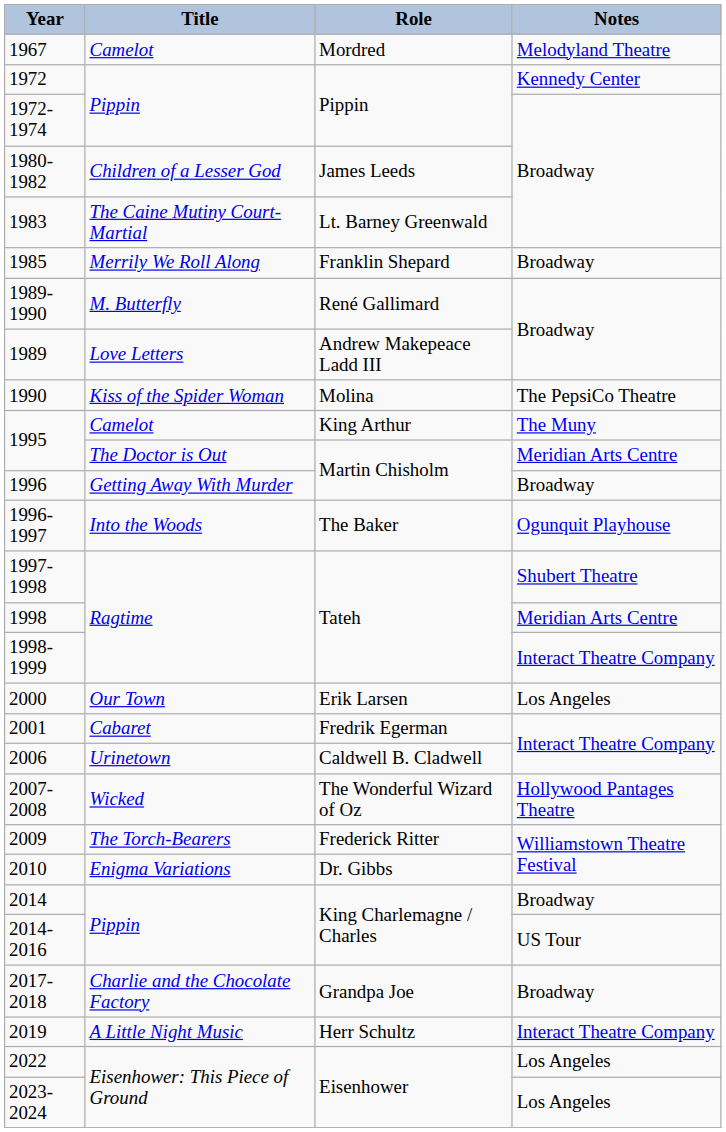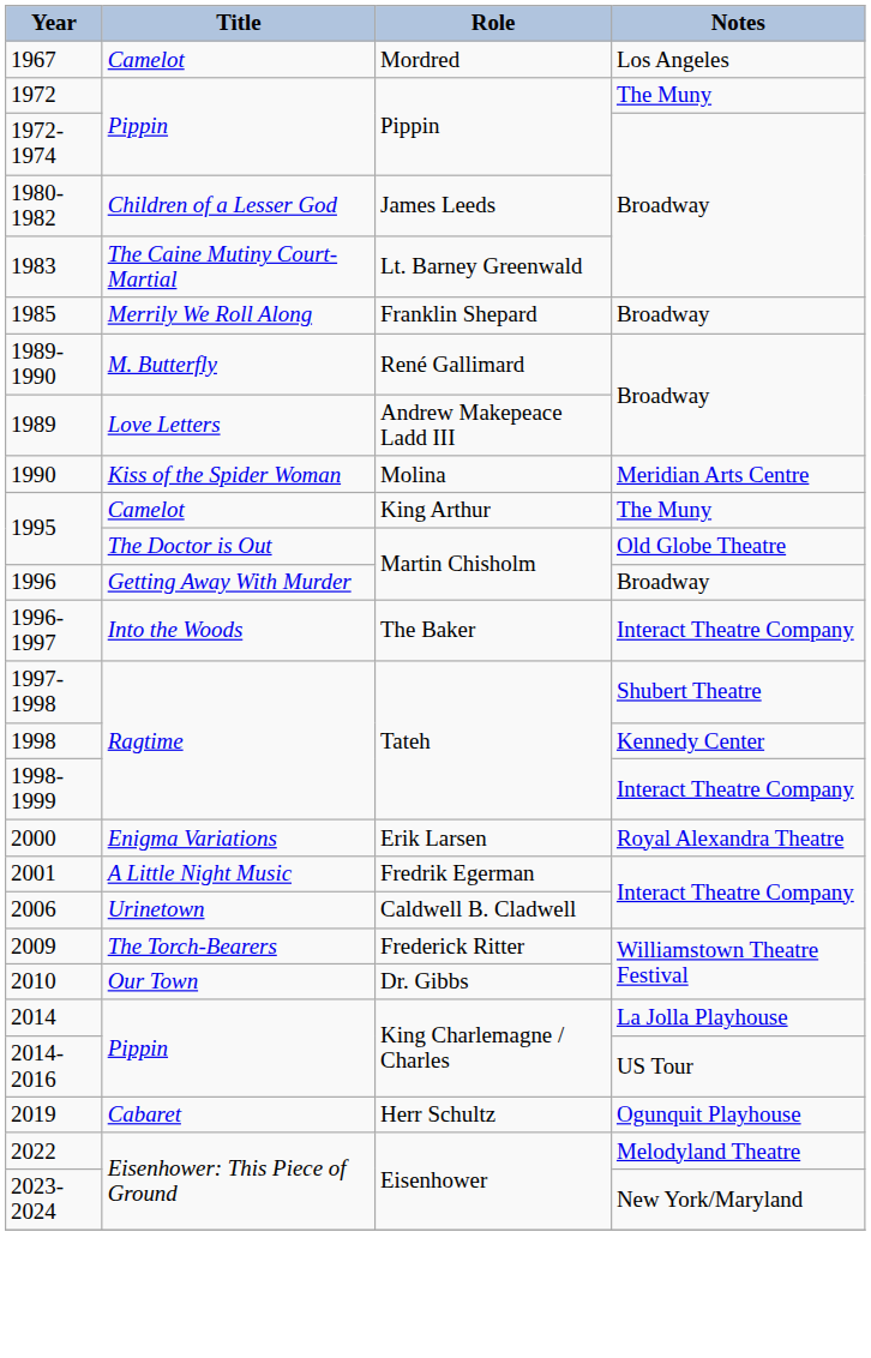 <table class="wikitable">
 <tr>
 <th style="background:#B0C4DE;">Year</th>
 <th style="background:#B0C4DE;">Title</th>
 <th style="background:#B0C4DE;">Role</th>
 <th style="background:#B0C4DE;">Notes</th>
 </tr>
 <tr>
 <td>1967</td>
 <td><a href='#'><em>Camelot</em></a></td>
 <td>Mordred</td>
-<td><a href='#'>Melodyland Theatre</a></td>
+<td>Los Angeles</td>
 </tr>
 <tr>
 <td>1972</td>
 <td rowspan=2><a href='#'><em>Pippin</em></a></td>
 <td rowspan=2>Pippin</td>
-<td><a href='#'>Kennedy Center</a></td>
+<td><a href='#'>The Muny</a></td>
 </tr>
 <tr>
 <td>1972-1974</td>
 <td rowspan=3>Broadway</td>
 </tr>
 <tr>
 <td>1980-1982</td>
 <td><em><a href='#'>Children of a Lesser God</a></em></td>
 <td>James Leeds</td>
 </tr>
 <tr>
 <td>1983</td>
 <td><em><a href='#'>The Caine Mutiny Court-Martial</a></em></td>
 <td>Lt. Barney Greenwald</td>
 </tr>
 <tr>
 <td>1985</td>
 <td><em><a href='#'>Merrily We Roll Along</a></em></td>
 <td>Franklin Shepard</td>
 <td>Broadway</td>
 </tr>
 <tr>
 <td>1989-1990</td>
 <td><em><a href='#'>M. Butterfly</a></em></td>
 <td>René Gallimard</td>
 <td rowspan=2>Broadway</td>
 </tr>
 <tr>
 <td>1989</td>
 <td><em><a href='#'>Love Letters</a></em></td>
 <td>Andrew Makepeace Ladd III</td>
 </tr>
 <tr>
 <td>1990</td>
 <td><em><a href='#'>Kiss of the Spider Woman</a></em></td>
 <td>Molina</td>
-<td>The PepsiCo Theatre</td>
+<td><a href='#'>Meridian Arts Centre</a></td>
 </tr>
 <tr>
 <td rowspan=2>1995</td>
 <td><a href='#'><em>Camelot</em></a></td>
 <td>King Arthur</td>
 <td><a href='#'>The Muny</a></td>
 </tr>
 <tr>
 <td><em><a href='#'>The Doctor is Out</a></em></td>
 <td rowspan=2>Martin Chisholm</td>
-<td><a href='#'>Meridian Arts Centre</a></td>
+<td><a href='#'>Old Globe Theatre</a></td>
 </tr>
 <tr>
 <td>1996</td>
 <td><em><a href='#'>Getting Away With Murder</a></em></td>
 <td>Broadway</td>
 </tr>
 <tr>
 <td>1996-1997</td>
 <td><em><a href='#'>Into the Woods</a></em></td>
 <td>The Baker</td>
-<td><a href='#'>Ogunquit Playhouse</a></td>
+<td><a href='#'>Interact Theatre Company</a></td>
 </tr>
 <tr>
 <td>1997-1998</td>
 <td rowspan=3><a href='#'><em>Ragtime</em></a></td>
 <td rowspan=3>Tateh</td>
 <td><a href='#'>Shubert Theatre</a></td>
 </tr>
 <tr>
 <td>1998</td>
-<td><a href='#'>Meridian Arts Centre</a></td>
+<td><a href='#'>Kennedy Center</a></td>
 </tr>
 <tr>
 <td>1998-1999</td>
 <td><a href='#'>Interact Theatre Company</a></td>
 </tr>
 <tr>
 <td>2000</td>
-<td><em><a href='#'>Our Town</a></em></td>
+<td><em><a href='#'>Enigma Variations</a></em></td>
 <td>Erik Larsen</td>
-<td>Los Angeles</td>
+<td><a href='#'>Royal Alexandra Theatre</a></td>
 </tr>
 <tr>
 <td>2001</td>
-<td><em><a href='#'>Cabaret</a></em></td>
+<td><em><a href='#'>A Little Night Music</a></em></td>
 <td>Fredrik Egerman</td>
 <td rowspan=2><a href='#'>Interact Theatre Company</a></td>
 </tr>
 <tr>
 <td>2006</td>
 <td><em><a href='#'>Urinetown</a></em></td>
 <td>Caldwell B. Cladwell</td>
 </tr>
 <tr>
-<td>2007-2008</td>
-<td><em><a href='#'>Wicked</a></em></td>
-<td>The Wonderful Wizard of Oz</td>
-<td><a href='#'>Hollywood Pantages Theatre</a></td>
-</tr>
-<tr>
 <td>2009</td>
 <td><em><a href='#'>The Torch-Bearers</a></em></td>
 <td>Frederick Ritter</td>
 <td rowspan=2><a href='#'>Williamstown Theatre Festival</a></td>
 </tr>
 <tr>
 <td>2010</td>
-<td><em><a href='#'>Enigma Variations</a></em></td>
+<td><em><a href='#'>Our Town</a></em></td>
 <td>Dr. Gibbs</td>
 </tr>
 <tr>
 <td>2014</td>
 <td rowspan=2><a href='#'><em>Pippin</em></a></td>
 <td rowspan=2>King Charlemagne / Charles</td>
-<td>Broadway</td>
+<td><a href='#'>La Jolla Playhouse</a></td>
 </tr>
 <tr>
 <td>2014-2016</td>
 <td>US Tour</td>
 </tr>
 <tr>
-<td>2017-2018</td>
-<td><a href='#'><em>Charlie and the Chocolate Factory</em></a></td>
-<td>Grandpa Joe</td>
-<td>Broadway</td>
-</tr>
-<tr>
 <td>2019</td>
-<td><em><a href='#'>A Little Night Music</a></em></td>
+<td><em><a href='#'>Cabaret</a></em></td>
 <td>Herr Schultz</td>
-<td><a href='#'>Interact Theatre Company</a></td>
+<td><a href='#'>Ogunquit Playhouse</a></td>
 </tr>
 <tr>
 <td>2022</td>
 <td rowspan=2><em>Eisenhower: This Piece of Ground</em></td>
 <td rowspan=2>Eisenhower</td>
-<td>Los Angeles</td>
+<td><a href='#'>Melodyland Theatre</a></td>
 </tr>
 <tr>
 <td>2023-2024</td>
-<td>Los Angeles</td>
+<td>New York/Maryland</td>
 </tr>
 <tr>
 </tr>
 </table>
